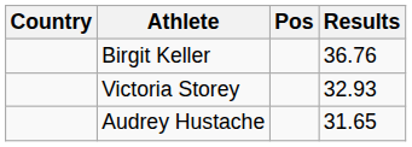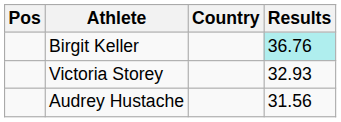 <table class="wikitable">
 <tr>
+<th>Pos</th>
+<th>Athlete</th>
 <th>Country</th>
-<th>Athlete</th>
-<th>Pos</th>
 <th>Results</th>
 </tr>
 <tr>
+<td align="center"></td>
+<td>Birgit Keller</td>
 <td></td>
-<td>Birgit Keller</td>
-<td align="center"></td>
-<td>36.76</td>
+<td style="background: paleturquoise;">36.76</td>
 </tr>
 <tr>
+<td align="center"></td>
+<td>Victoria Storey</td>
 <td></td>
-<td>Victoria Storey</td>
-<td align="center"></td>
 <td>32.93</td>
 </tr>
 <tr>
+<td align="center"></td>
+<td>Audrey Hustache</td>
 <td></td>
-<td>Audrey Hustache</td>
-<td align="center"></td>
-<td>31.65</td>
+<td>31.56</td>
 </tr>
 </table>
